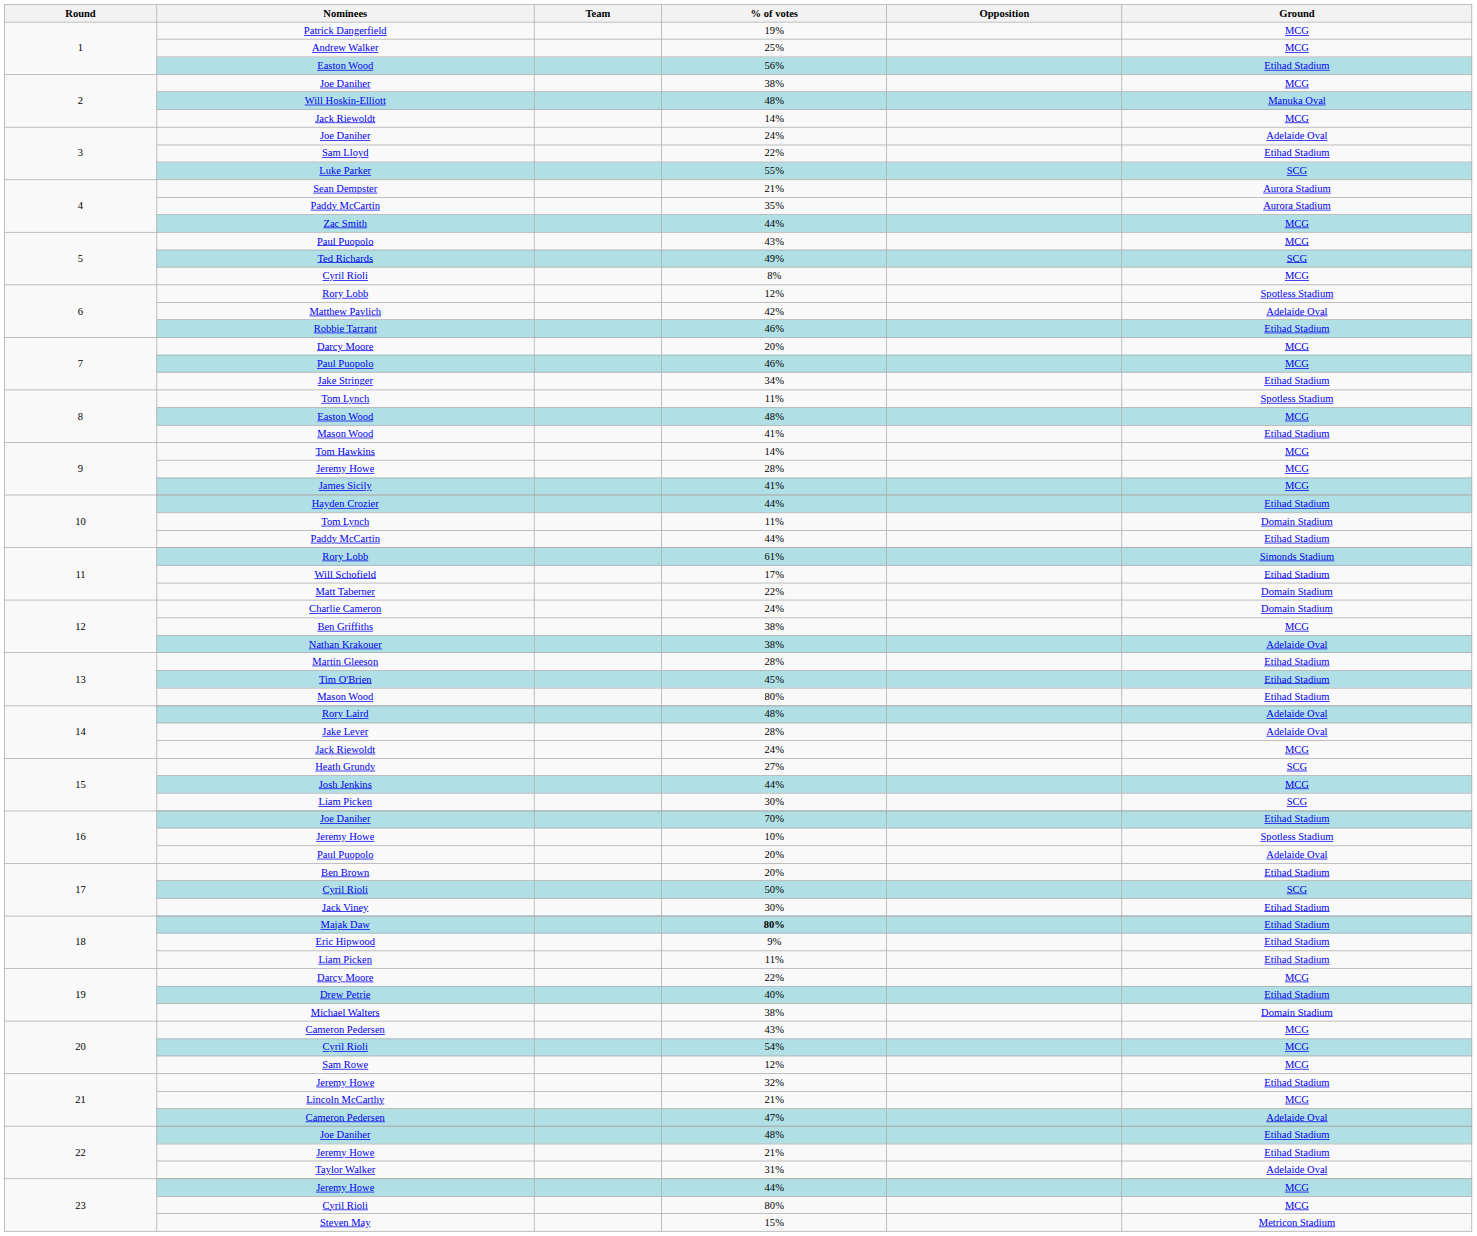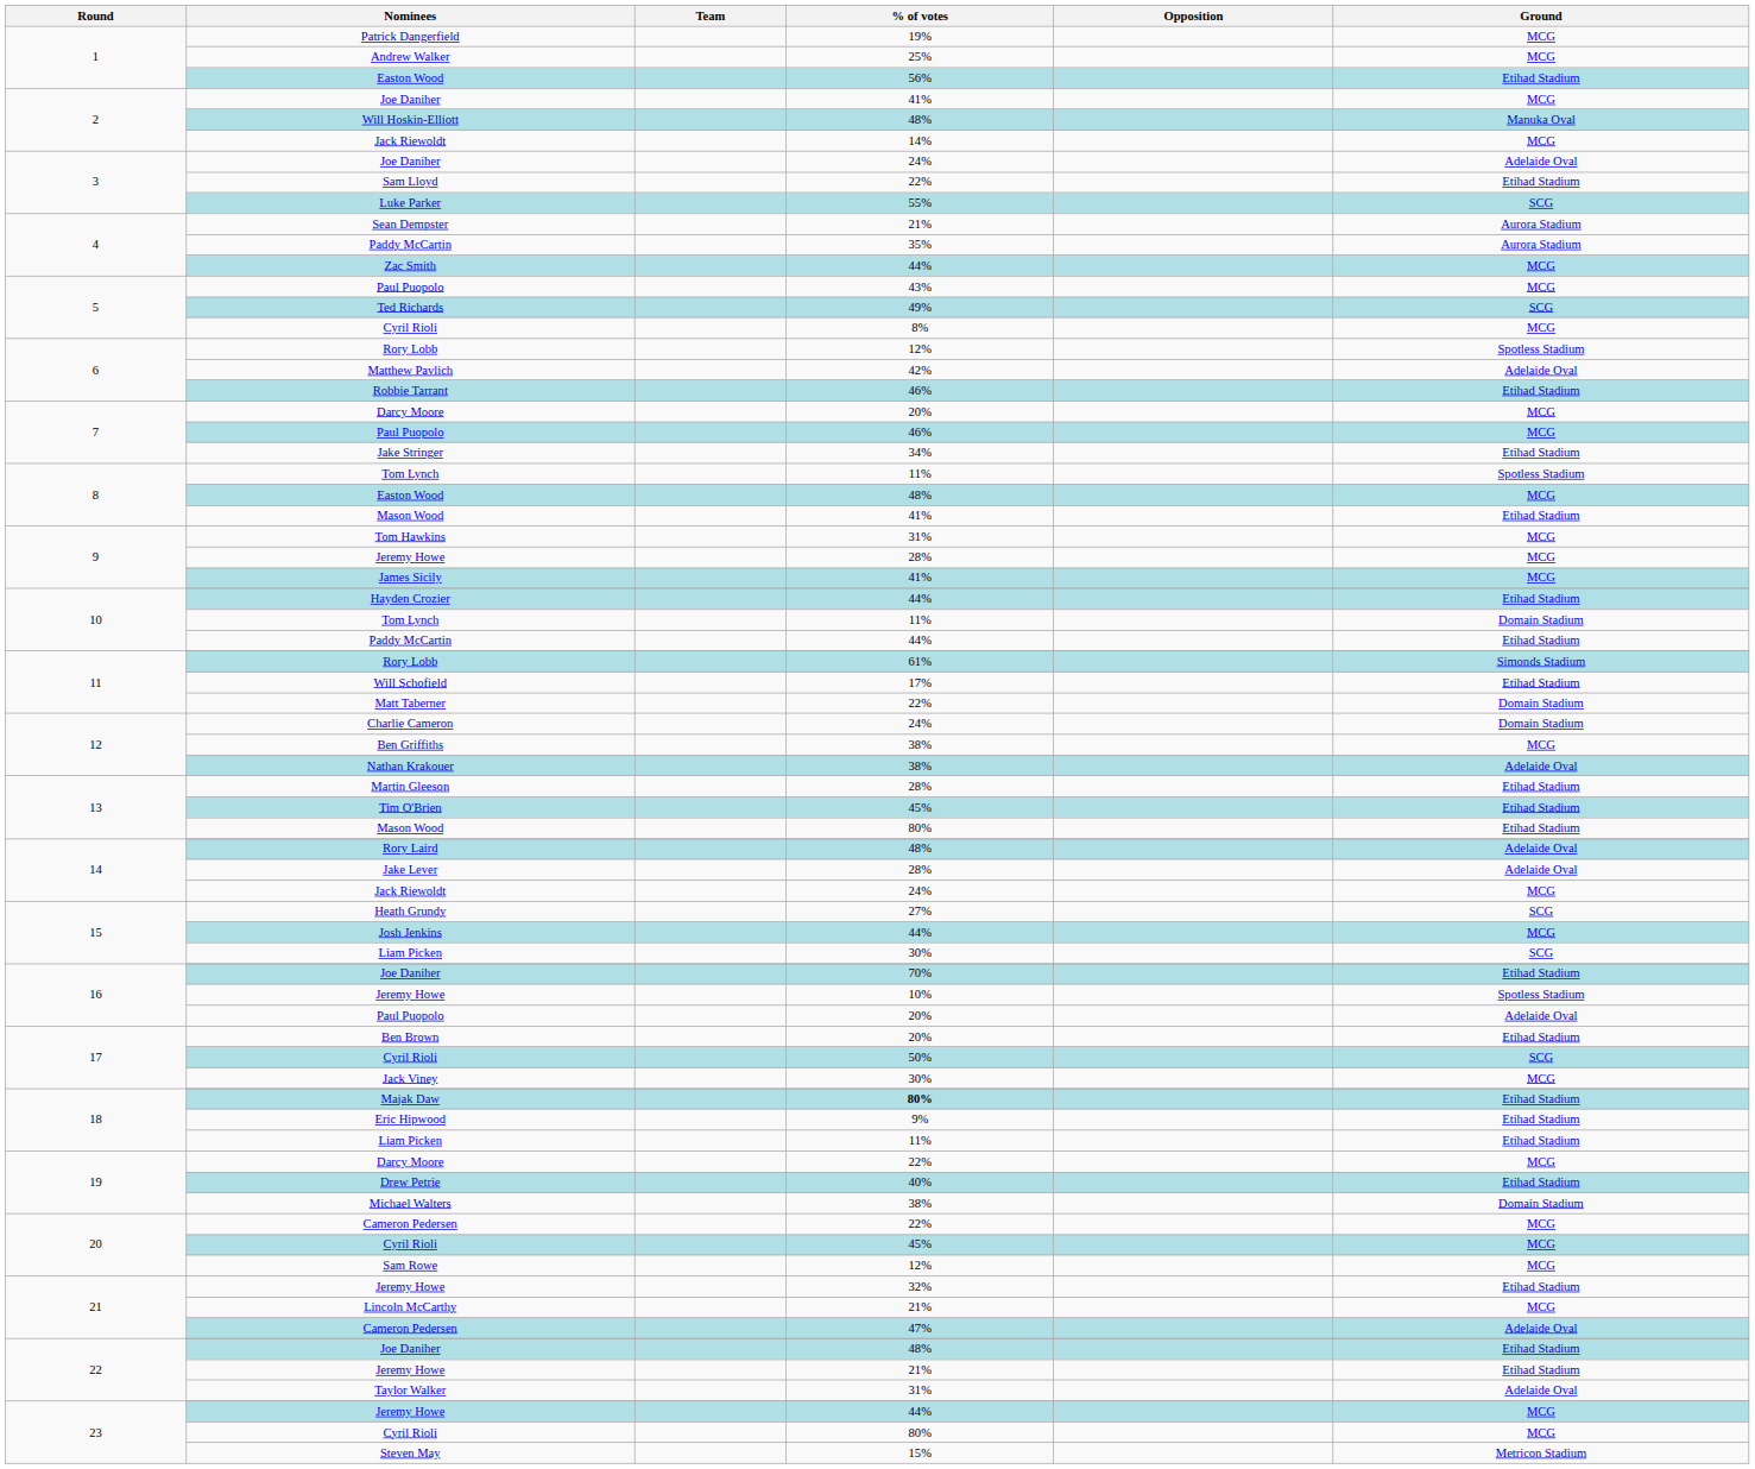 <table class="wikitable" style="font-size:89%; text-align:center; width:100%;">
 <tr>
 <th>Round</th>
 <th>Nominees</th>
 <th>Team</th>
 <th>% of votes</th>
 <th>Opposition</th>
 <th>Ground</th>
 </tr>
 <tr>
 <td rowspan=3>1</td>
 <td><a href='#'>Patrick Dangerfield</a></td>
 <td></td>
 <td>19%</td>
 <td></td>
 <td><a href='#'>MCG</a></td>
 </tr>
 <tr>
 <td><a href='#'>Andrew Walker</a></td>
 <td></td>
 <td>25%</td>
 <td></td>
 <td><a href='#'>MCG</a></td>
 </tr>
 <tr style="background:#b0e0e6">
 <td><a href='#'>Easton Wood</a></td>
 <td></td>
 <td>56%</td>
 <td></td>
 <td><a href='#'>Etihad Stadium</a></td>
 </tr>
 <tr>
 <td rowspan=3>2</td>
 <td><a href='#'>Joe Daniher</a></td>
 <td></td>
-<td>38%</td>
+<td>41%</td>
 <td></td>
 <td><a href='#'>MCG</a></td>
 </tr>
 <tr style="background:#b0e0e6">
 <td><a href='#'>Will Hoskin-Elliott</a></td>
 <td></td>
 <td>48%</td>
 <td></td>
 <td><a href='#'>Manuka Oval</a></td>
 </tr>
 <tr>
 <td><a href='#'>Jack Riewoldt</a></td>
 <td></td>
 <td>14%</td>
 <td></td>
 <td><a href='#'>MCG</a></td>
 </tr>
 <tr>
 <td rowspan=3>3</td>
 <td><a href='#'>Joe Daniher</a></td>
 <td></td>
 <td>24%</td>
 <td></td>
 <td><a href='#'>Adelaide Oval</a></td>
 </tr>
 <tr>
 <td><a href='#'>Sam Lloyd</a></td>
 <td></td>
 <td>22%</td>
 <td></td>
 <td><a href='#'>Etihad Stadium</a></td>
 </tr>
 <tr style="background:#b0e0e6">
 <td><a href='#'>Luke Parker</a></td>
 <td></td>
 <td>55%</td>
 <td></td>
 <td><a href='#'>SCG</a></td>
 </tr>
 <tr>
 <td rowspan=3>4</td>
 <td><a href='#'>Sean Dempster</a></td>
 <td></td>
 <td>21%</td>
 <td></td>
 <td><a href='#'>Aurora Stadium</a></td>
 </tr>
 <tr>
 <td><a href='#'>Paddy McCartin</a></td>
 <td></td>
 <td>35%</td>
 <td></td>
 <td><a href='#'>Aurora Stadium</a></td>
 </tr>
 <tr style="background:#b0e0e6">
 <td><a href='#'>Zac Smith</a></td>
 <td></td>
 <td>44%</td>
 <td></td>
 <td><a href='#'>MCG</a></td>
 </tr>
 <tr>
 <td rowspan=3>5</td>
 <td><a href='#'>Paul Puopolo</a></td>
 <td></td>
 <td>43%</td>
 <td></td>
 <td><a href='#'>MCG</a></td>
 </tr>
 <tr style="background:#b0e0e6">
 <td><a href='#'>Ted Richards</a></td>
 <td></td>
 <td>49%</td>
 <td></td>
 <td><a href='#'>SCG</a></td>
 </tr>
 <tr>
 <td><a href='#'>Cyril Rioli</a></td>
 <td></td>
 <td>8%</td>
 <td></td>
 <td><a href='#'>MCG</a></td>
 </tr>
 <tr>
 <td rowspan=3>6</td>
 <td><a href='#'>Rory Lobb</a></td>
 <td></td>
 <td>12%</td>
 <td></td>
 <td><a href='#'>Spotless Stadium</a></td>
 </tr>
 <tr>
 <td><a href='#'>Matthew Pavlich</a></td>
 <td></td>
 <td>42%</td>
 <td></td>
 <td><a href='#'>Adelaide Oval</a></td>
 </tr>
 <tr style="background:#b0e0e6">
 <td><a href='#'>Robbie Tarrant</a></td>
 <td></td>
 <td>46%</td>
 <td></td>
 <td><a href='#'>Etihad Stadium</a></td>
 </tr>
 <tr>
 <td rowspan=3>7</td>
 <td><a href='#'>Darcy Moore</a></td>
 <td></td>
 <td>20%</td>
 <td></td>
 <td><a href='#'>MCG</a></td>
 </tr>
 <tr style="background:#b0e0e6">
 <td><a href='#'>Paul Puopolo</a></td>
 <td></td>
 <td>46%</td>
 <td></td>
 <td><a href='#'>MCG</a></td>
 </tr>
 <tr>
 <td><a href='#'>Jake Stringer</a></td>
 <td></td>
 <td>34%</td>
 <td></td>
 <td><a href='#'>Etihad Stadium</a></td>
 </tr>
 <tr>
 <td rowspan=3>8</td>
 <td><a href='#'>Tom Lynch</a></td>
 <td></td>
 <td>11%</td>
 <td></td>
 <td><a href='#'>Spotless Stadium</a></td>
 </tr>
 <tr style="background:#b0e0e6">
 <td><a href='#'>Easton Wood</a></td>
 <td></td>
 <td>48%</td>
 <td></td>
 <td><a href='#'>MCG</a></td>
 </tr>
 <tr>
 <td><a href='#'>Mason Wood</a></td>
 <td></td>
 <td>41%</td>
 <td></td>
 <td><a href='#'>Etihad Stadium</a></td>
 </tr>
 <tr>
 <td rowspan=3>9</td>
 <td><a href='#'>Tom Hawkins</a></td>
 <td></td>
-<td>14%</td>
+<td>31%</td>
 <td></td>
 <td><a href='#'>MCG</a></td>
 </tr>
 <tr>
 <td><a href='#'>Jeremy Howe</a></td>
 <td></td>
 <td>28%</td>
 <td></td>
 <td><a href='#'>MCG</a></td>
 </tr>
 <tr style="background:#b0e0e6">
 <td><a href='#'>James Sicily</a></td>
 <td></td>
 <td>41%</td>
 <td></td>
 <td><a href='#'>MCG</a></td>
 </tr>
 <tr>
 <td rowspan=4>10</td>
 </tr>
 <tr style="background:#b0e0e6;">
 <td><a href='#'>Hayden Crozier</a></td>
 <td></td>
 <td>44%</td>
 <td></td>
 <td><a href='#'>Etihad Stadium</a></td>
 </tr>
 <tr>
 <td><a href='#'>Tom Lynch</a></td>
 <td></td>
 <td>11%</td>
 <td></td>
 <td><a href='#'>Domain Stadium</a></td>
 </tr>
 <tr>
 <td><a href='#'>Paddy McCartin</a></td>
 <td></td>
 <td>44%</td>
 <td></td>
 <td><a href='#'>Etihad Stadium</a></td>
 </tr>
 <tr>
 <td rowspan=4>11</td>
 </tr>
 <tr style="background:#b0e0e6;">
 <td><a href='#'>Rory Lobb</a></td>
 <td></td>
 <td>61%</td>
 <td></td>
 <td><a href='#'>Simonds Stadium</a></td>
 </tr>
 <tr>
 <td><a href='#'>Will Schofield</a></td>
 <td></td>
 <td>17%</td>
 <td></td>
 <td><a href='#'>Etihad Stadium</a></td>
 </tr>
 <tr>
 <td><a href='#'>Matt Taberner</a></td>
 <td></td>
 <td>22%</td>
 <td></td>
 <td><a href='#'>Domain Stadium</a></td>
 </tr>
 <tr>
 <td rowspan=3>12</td>
 <td><a href='#'>Charlie Cameron</a></td>
 <td></td>
 <td>24%</td>
 <td></td>
 <td><a href='#'>Domain Stadium</a></td>
 </tr>
 <tr>
 <td><a href='#'>Ben Griffiths</a></td>
 <td></td>
 <td>38%</td>
 <td></td>
 <td><a href='#'>MCG</a></td>
 </tr>
 <tr style="background:#b0e0e6">
 <td><a href='#'>Nathan Krakouer</a></td>
 <td></td>
 <td>38%</td>
 <td></td>
 <td><a href='#'>Adelaide Oval</a></td>
 </tr>
 <tr>
 <td rowspan=3>13</td>
 <td><a href='#'>Martin Gleeson</a></td>
 <td></td>
 <td>28%</td>
 <td></td>
 <td><a href='#'>Etihad Stadium</a></td>
 </tr>
 <tr style="background:#b0e0e6">
 <td><a href='#'>Tim O'Brien</a></td>
 <td></td>
 <td>45%</td>
 <td></td>
 <td><a href='#'>Etihad Stadium</a></td>
 </tr>
 <tr>
 <td><a href='#'>Mason Wood</a></td>
 <td></td>
 <td>80%</td>
 <td></td>
 <td><a href='#'>Etihad Stadium</a></td>
 </tr>
 <tr>
 <td rowspan=4>14</td>
 </tr>
 <tr style="background:#b0e0e6;">
 <td><a href='#'>Rory Laird</a></td>
 <td></td>
 <td>48%</td>
 <td></td>
 <td><a href='#'>Adelaide Oval</a></td>
 </tr>
 <tr>
 <td><a href='#'>Jake Lever</a></td>
 <td></td>
 <td>28%</td>
 <td></td>
 <td><a href='#'>Adelaide Oval</a></td>
 </tr>
 <tr>
 <td><a href='#'>Jack Riewoldt</a></td>
 <td></td>
 <td>24%</td>
 <td></td>
 <td><a href='#'>MCG</a></td>
 </tr>
 <tr>
 <td rowspan=3>15</td>
 <td><a href='#'>Heath Grundy</a></td>
 <td></td>
 <td>27%</td>
 <td></td>
 <td><a href='#'>SCG</a></td>
 </tr>
 <tr style="background:#b0e0e6">
 <td><a href='#'>Josh Jenkins</a></td>
 <td></td>
 <td>44%</td>
 <td></td>
 <td><a href='#'>MCG</a></td>
 </tr>
 <tr>
 <td><a href='#'>Liam Picken</a></td>
 <td></td>
 <td>30%</td>
 <td></td>
 <td><a href='#'>SCG</a></td>
 </tr>
 <tr>
 <td rowspan=4>16</td>
 </tr>
 <tr style="background:#b0e0e6;">
 <td><a href='#'>Joe Daniher</a></td>
 <td></td>
 <td>70%</td>
 <td></td>
 <td><a href='#'>Etihad Stadium</a></td>
 </tr>
 <tr>
 <td><a href='#'>Jeremy Howe</a></td>
 <td></td>
 <td>10%</td>
 <td></td>
 <td><a href='#'>Spotless Stadium</a></td>
 </tr>
 <tr>
 <td><a href='#'>Paul Puopolo</a></td>
 <td></td>
 <td>20%</td>
 <td></td>
 <td><a href='#'>Adelaide Oval</a></td>
 </tr>
 <tr>
 <td rowspan=3>17</td>
 <td><a href='#'>Ben Brown</a></td>
 <td></td>
 <td>20%</td>
 <td></td>
 <td><a href='#'>Etihad Stadium</a></td>
 </tr>
 <tr style="background:#b0e0e6">
 <td><a href='#'>Cyril Rioli</a></td>
 <td></td>
 <td>50%</td>
 <td></td>
 <td><a href='#'>SCG</a></td>
 </tr>
 <tr>
 <td><a href='#'>Jack Viney</a></td>
 <td></td>
 <td>30%</td>
 <td></td>
-<td><a href='#'>Etihad Stadium</a></td>
+<td><a href='#'>MCG</a></td>
 </tr>
 <tr>
 <td rowspan=4>18</td>
 </tr>
 <tr style="background:#b0e0e6;">
 <td><a href='#'>Majak Daw</a></td>
 <td></td>
 <td><strong>80%</strong></td>
 <td></td>
 <td><a href='#'>Etihad Stadium</a></td>
 </tr>
 <tr>
 <td><a href='#'>Eric Hipwood</a></td>
 <td></td>
 <td>9%</td>
 <td></td>
 <td><a href='#'>Etihad Stadium</a></td>
 </tr>
 <tr>
 <td><a href='#'>Liam Picken</a></td>
 <td></td>
 <td>11%</td>
 <td></td>
 <td><a href='#'>Etihad Stadium</a></td>
 </tr>
 <tr>
 <td rowspan=3>19</td>
 <td><a href='#'>Darcy Moore</a></td>
 <td></td>
 <td>22%</td>
 <td></td>
 <td><a href='#'>MCG</a></td>
 </tr>
 <tr style="background:#b0e0e6">
 <td><a href='#'>Drew Petrie</a></td>
 <td></td>
 <td>40%</td>
 <td></td>
 <td><a href='#'>Etihad Stadium</a></td>
 </tr>
 <tr>
 <td><a href='#'>Michael Walters</a></td>
 <td></td>
 <td>38%</td>
 <td></td>
 <td><a href='#'>Domain Stadium</a></td>
 </tr>
 <tr>
 <td rowspan=3>20</td>
 <td><a href='#'>Cameron Pedersen</a></td>
 <td></td>
-<td>43%</td>
+<td>22%</td>
 <td></td>
 <td><a href='#'>MCG</a></td>
 </tr>
 <tr style="background:#b0e0e6">
 <td><a href='#'>Cyril Rioli</a></td>
 <td></td>
-<td>54%</td>
+<td>45%</td>
 <td></td>
 <td><a href='#'>MCG</a></td>
 </tr>
 <tr>
 <td><a href='#'>Sam Rowe</a></td>
 <td></td>
 <td>12%</td>
 <td></td>
 <td><a href='#'>MCG</a></td>
 </tr>
 <tr>
 <td rowspan=3>21</td>
 <td><a href='#'>Jeremy Howe</a></td>
 <td></td>
 <td>32%</td>
 <td></td>
 <td><a href='#'>Etihad Stadium</a></td>
 </tr>
 <tr>
 <td><a href='#'>Lincoln McCarthy</a></td>
 <td></td>
 <td>21%</td>
 <td></td>
 <td><a href='#'>MCG</a></td>
 </tr>
 <tr style="background:#b0e0e6">
 <td><a href='#'>Cameron Pedersen</a></td>
 <td></td>
 <td>47%</td>
 <td></td>
 <td><a href='#'>Adelaide Oval</a></td>
 </tr>
 <tr>
 <td rowspan=4>22</td>
 </tr>
 <tr style="background:#b0e0e6">
 <td><a href='#'>Joe Daniher</a></td>
 <td></td>
 <td>48%</td>
 <td></td>
 <td><a href='#'>Etihad Stadium</a></td>
 </tr>
 <tr>
 <td><a href='#'>Jeremy Howe</a></td>
 <td></td>
 <td>21%</td>
 <td></td>
 <td><a href='#'>Etihad Stadium</a></td>
 </tr>
 <tr>
 <td><a href='#'>Taylor Walker</a></td>
 <td></td>
 <td>31%</td>
 <td></td>
 <td><a href='#'>Adelaide Oval</a></td>
 </tr>
 <tr>
 <td rowspan=4>23</td>
 </tr>
 <tr style="background:#b0e0e6">
 <td><a href='#'>Jeremy Howe</a></td>
 <td></td>
 <td>44%</td>
 <td></td>
 <td><a href='#'>MCG</a></td>
 </tr>
 <tr>
 <td><a href='#'>Cyril Rioli</a></td>
 <td></td>
 <td>80%</td>
 <td></td>
 <td><a href='#'>MCG</a></td>
 </tr>
 <tr>
 <td><a href='#'>Steven May</a></td>
 <td></td>
 <td>15%</td>
 <td></td>
 <td><a href='#'>Metricon Stadium</a></td>
 </tr>
 </table>
